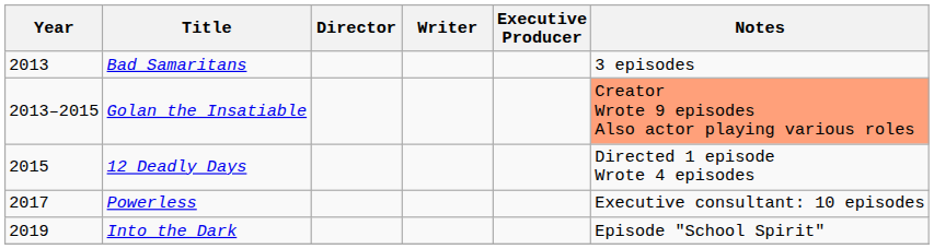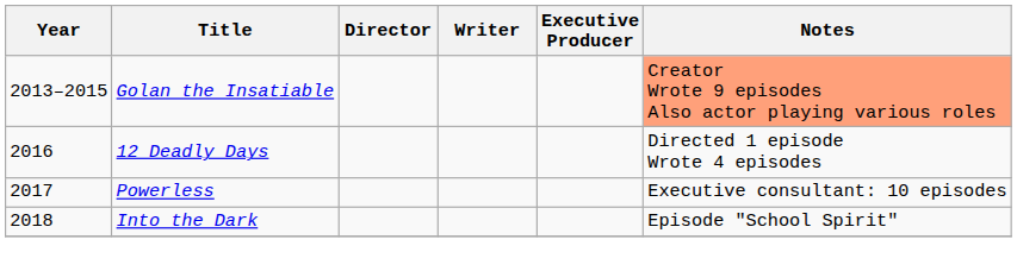 <table class="wikitable">
 <tr>
 <th>Year</th>
 <th>Title</th>
 <th width="65">Director</th>
 <th width="65">Writer</th>
 <th width="65">Executive<br>Producer</th>
 <th>Notes</th>
 </tr>
 <tr>
-<td>2013</td>
-<td><em><a href='#'>Bad Samaritans</a></em></td>
-<td></td>
-<td></td>
-<td></td>
-<td>3 episodes</td>
-</tr>
-<tr>
 <td>2013–2015</td>
 <td><em><a href='#'>Golan the Insatiable</a></em></td>
 <td></td>
 <td></td>
 <td></td>
 <td style="background: lightsalmon;">Creator<br>Wrote 9 episodes<br>Also actor playing various roles</td>
 </tr>
 <tr>
-<td>2015</td>
+<td>2016</td>
 <td><em><a href='#'>12 Deadly Days</a></em></td>
 <td></td>
 <td></td>
 <td></td>
 <td>Directed 1 episode<br>Wrote 4 episodes</td>
 </tr>
 <tr>
 <td>2017</td>
 <td><em><a href='#'>Powerless</a></em></td>
 <td></td>
 <td></td>
 <td></td>
 <td>Executive consultant: 10 episodes</td>
 </tr>
 <tr>
-<td>2019</td>
+<td>2018</td>
 <td><em><a href='#'>Into the Dark</a></em></td>
 <td></td>
 <td></td>
 <td></td>
 <td>Episode "School Spirit"</td>
 </tr>
 <tr>
 </tr>
 </table>
